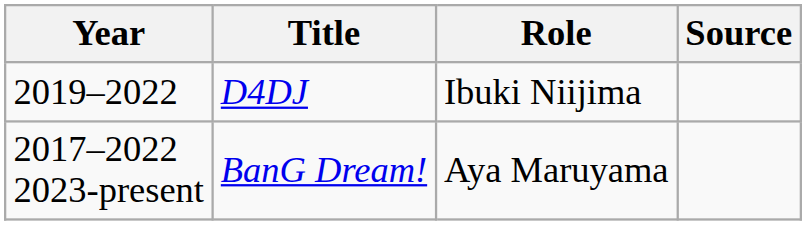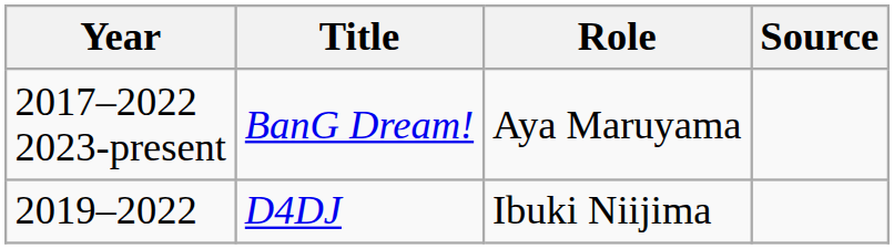 <table class="wikitable">
 <tr>
 <th>Year</th>
 <th>Title</th>
 <th>Role</th>
 <th>Source</th>
 </tr>
 <tr>
+<td>2017–2022<br>2023-present</td>
+<td><em><a href='#'>BanG Dream!</a></em></td>
+<td>Aya Maruyama</td>
+<td></td>
+</tr>
+<tr>
 <td>2019–2022</td>
 <td><em><a href='#'>D4DJ</a></em></td>
 <td>Ibuki Niijima</td>
 <td></td>
 </tr>
-<tr>
-<td>2017–2022<br>2023-present</td>
-<td><em><a href='#'>BanG Dream!</a></em></td>
-<td>Aya Maruyama</td>
-<td></td>
-</tr>
 </table>
